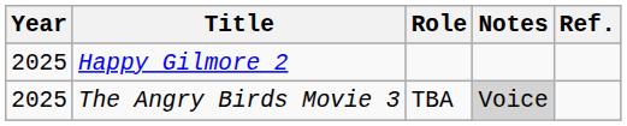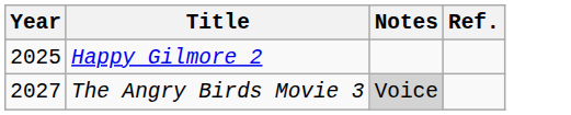 <table class="wikitable sortable">
 <tr>
 <th>Year</th>
 <th>Title</th>
-<th>Role</th>
 <th>Notes</th>
 <th>Ref.</th>
 </tr>
 <tr>
 <td>2025</td>
 <td><em><a href='#'>Happy Gilmore 2</a></em></td>
 <td></td>
 <td></td>
-<td></td>
 </tr>
 <tr>
-<td>2025</td>
+<td>2027</td>
 <td><em>The Angry Birds Movie 3</em></td>
-<td>TBA</td>
 <td style="background: lightgrey;">Voice</td>
 <td></td>
 </tr>
 </table>
